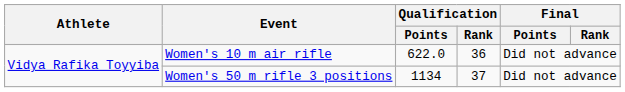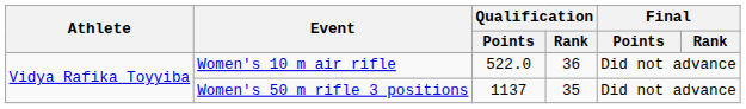 <table class="wikitable" style="font-size:90%">
 <tr>
 <th rowspan="2">Athlete</th>
 <th rowspan="2">Event</th>
 <th colspan="2">Qualification</th>
 <th colspan="2">Final</th>
 </tr>
 <tr style="font-size:95%">
 <th>Points</th>
 <th>Rank</th>
 <th>Points</th>
 <th>Rank</th>
 </tr>
 <tr align=center>
 <td align=left rowspan=2><a href='#'>Vidya Rafika Toyyiba</a></td>
 <td align=left><a href='#'>Women's 10 m air rifle</a></td>
-<td>622.0</td>
+<td>522.0</td>
 <td>36</td>
 <td colspan=2>Did not advance</td>
 </tr>
 <tr align=center>
 <td align=left><a href='#'>Women's 50 m rifle 3 positions</a></td>
-<td>1134</td>
-<td>37</td>
+<td>1137</td>
+<td>35</td>
 <td colspan=2>Did not advance</td>
 </tr>
 </table>
